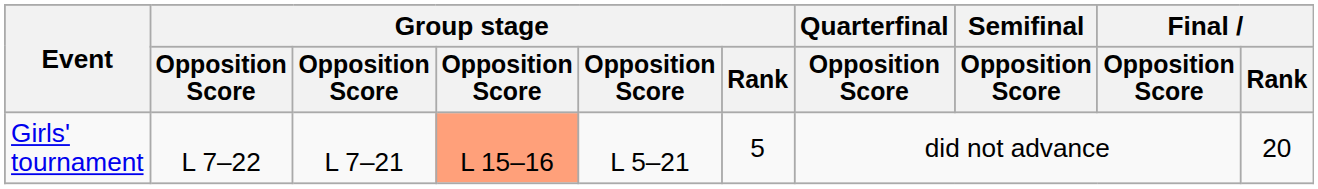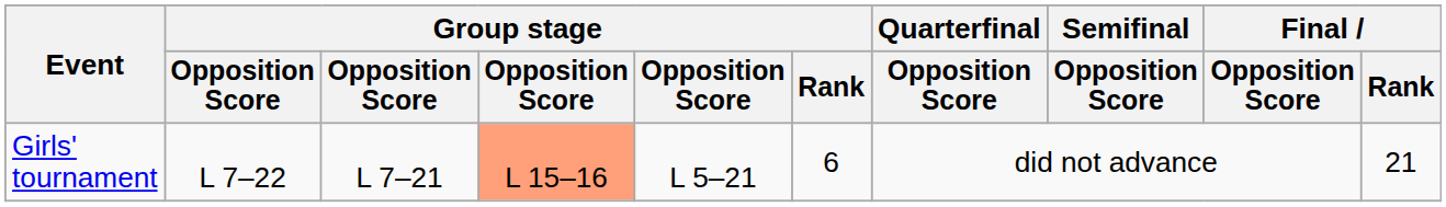 <table class="wikitable" style="font-size:90%">
 <tr>
 <th rowspan=2>Event</th>
 <th colspan=5>Group stage</th>
 <th>Quarterfinal</th>
 <th>Semifinal</th>
 <th colspan=2>Final / </th>
 </tr>
 <tr style="font-size:95%">
 <th>Opposition<br>Score</th>
 <th>Opposition<br>Score</th>
 <th>Opposition<br>Score</th>
 <th>Opposition<br>Score</th>
 <th>Rank</th>
 <th>Opposition<br>Score</th>
 <th>Opposition<br>Score</th>
 <th>Opposition<br>Score</th>
 <th>Rank</th>
 </tr>
 <tr align=center>
 <td align=left><a href='#'>Girls' tournament</a></td>
 <td><br>L 7–22</td>
 <td><br>L 7–21</td>
 <td style="background: lightsalmon;"><br>L 15–16</td>
 <td><br>L 5–21</td>
-<td>5</td>
+<td>6</td>
 <td colspan=3>did not advance</td>
-<td>20</td>
+<td>21</td>
 </tr>
 </table>
